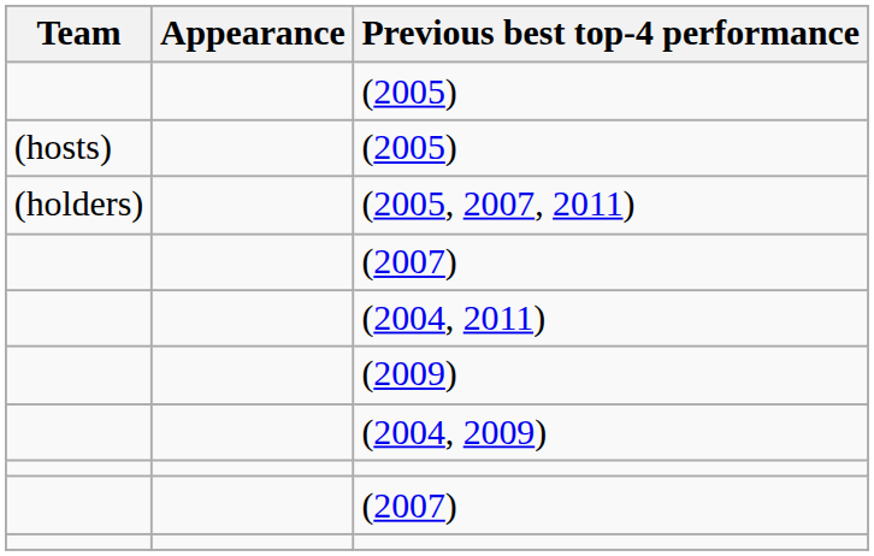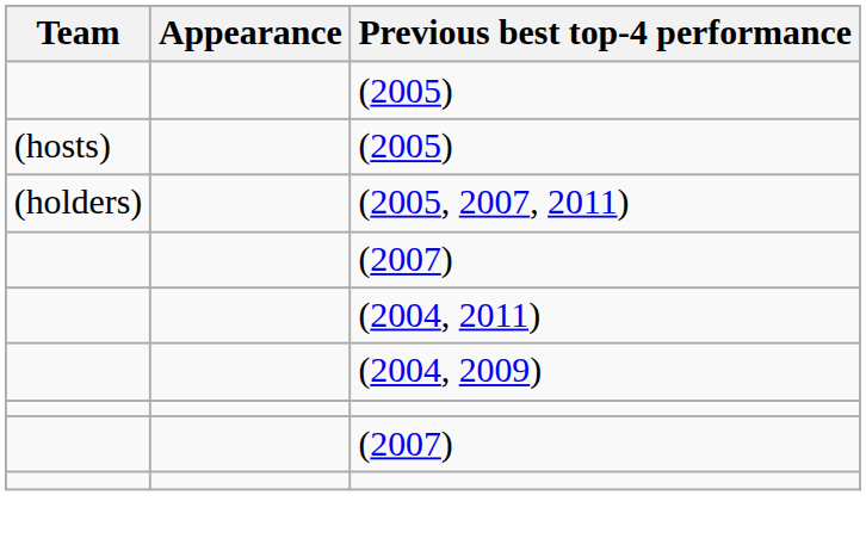 <table class="wikitable sortable" style="text-align: left;">
 <tr>
 <th>Team</th>
 <th>Appearance</th>
 <th>Previous best top-4 performance</th>
 </tr>
 <tr>
 <td></td>
 <td></td>
 <td> (<a href='#'>2005</a>)</td>
 </tr>
 <tr>
 <td> (hosts)</td>
 <td></td>
 <td> (<a href='#'>2005</a>)</td>
 </tr>
 <tr>
 <td> (holders)</td>
 <td></td>
 <td> (<a href='#'>2005</a>, <a href='#'>2007</a>, <a href='#'>2011</a>)</td>
 </tr>
 <tr>
 <td></td>
 <td></td>
 <td> (<a href='#'>2007</a>)</td>
 </tr>
 <tr>
 <td></td>
 <td></td>
 <td> (<a href='#'>2004</a>, <a href='#'>2011</a>)</td>
 </tr>
 <tr>
 <td></td>
 <td></td>
-<td> (<a href='#'>2009</a>)</td>
-</tr>
-<tr>
-<td></td>
-<td></td>
 <td> (<a href='#'>2004</a>, <a href='#'>2009</a>)</td>
 </tr>
 <tr>
 <td></td>
 <td></td>
 <td></td>
 </tr>
 <tr>
 <td></td>
 <td></td>
 <td> (<a href='#'>2007</a>)</td>
 </tr>
 <tr>
 <td></td>
 <td></td>
 <td></td>
 </tr>
 </table>
